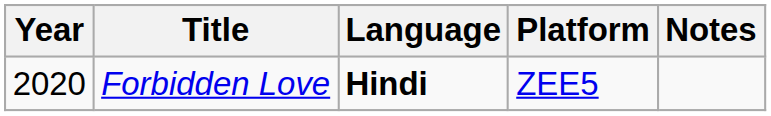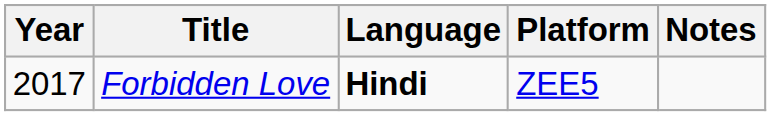 <table class="wikitable">
 <tr>
 <th>Year</th>
 <th>Title</th>
 <th>Language</th>
 <th>Platform</th>
 <th>Notes</th>
 </tr>
 <tr>
-<td>2020</td>
+<td>2017</td>
 <td><em><a href='#'>Forbidden Love</a></em></td>
 <td><strong>Hindi</strong></td>
 <td><a href='#'>ZEE5</a></td>
 <td></td>
 </tr>
 </table>
